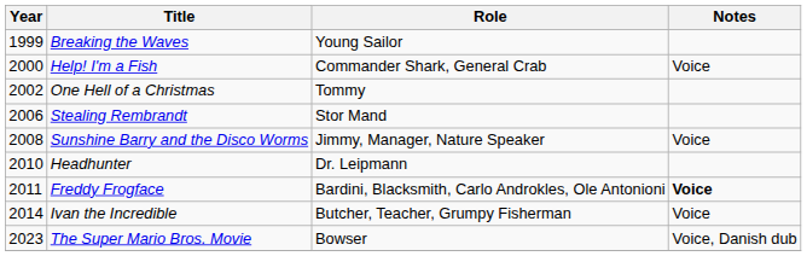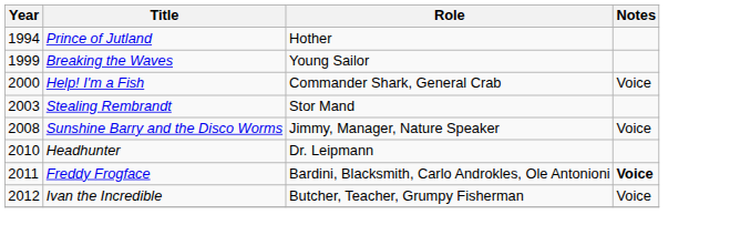 <table class="wikitable sortable">
 <tr>
 <th>Year</th>
 <th>Title</th>
 <th>Role</th>
 <th class="unsortable">Notes</th>
+</tr>
+<tr>
+<td>1994</td>
+<td><em><a href='#'>Prince of Jutland</a></em></td>
+<td>Hother</td>
+<td></td>
 </tr>
 <tr>
 <td>1999</td>
 <td><em><a href='#'>Breaking the Waves</a></em></td>
 <td>Young Sailor</td>
 <td></td>
 </tr>
 <tr>
 <td>2000</td>
 <td><em><a href='#'>Help! I'm a Fish</a></em></td>
 <td>Commander Shark, General Crab</td>
 <td>Voice</td>
 </tr>
 <tr>
-<td>2002</td>
-<td><em>One Hell of a Christmas</em></td>
-<td>Tommy</td>
-<td></td>
-</tr>
-<tr>
-<td>2006</td>
+<td>2003</td>
 <td><em><a href='#'>Stealing Rembrandt</a></em></td>
 <td>Stor Mand</td>
 <td></td>
 </tr>
 <tr>
 <td>2008</td>
 <td><em><a href='#'>Sunshine Barry and the Disco Worms</a></em></td>
 <td>Jimmy, Manager, Nature Speaker</td>
 <td>Voice</td>
 </tr>
 <tr>
 <td>2010</td>
 <td><em>Headhunter</em></td>
 <td>Dr. Leipmann</td>
 <td></td>
 </tr>
 <tr>
 <td>2011</td>
 <td><em><a href='#'>Freddy Frogface</a></em></td>
 <td>Bardini, Blacksmith, Carlo Androkles, Ole Antonioni</td>
 <td><strong>Voice</strong></td>
 </tr>
 <tr>
-<td>2014</td>
+<td>2012</td>
 <td><em>Ivan the Incredible</em></td>
 <td>Butcher, Teacher, Grumpy Fisherman</td>
 <td>Voice</td>
 </tr>
 <tr>
-<td>2023</td>
-<td data-sort-value="Super Mario Bros. Movie, The"><em><a href='#'>The Super Mario Bros. Movie</a></em></td>
-<td>Bowser</td>
-<td>Voice, Danish dub</td>
-</tr>
-<tr>
 </tr>
 </table>
